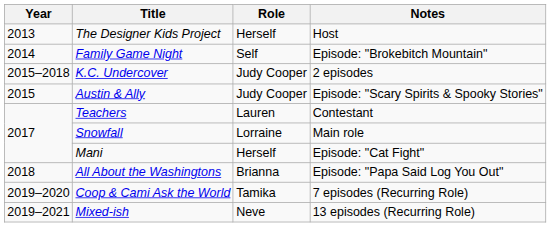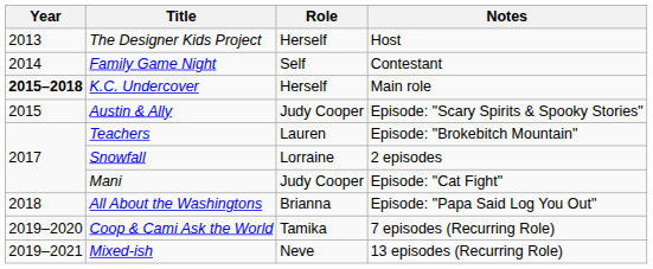 <table class="wikitable">
 <tr>
 <th>Year</th>
 <th>Title</th>
 <th>Role</th>
 <th>Notes</th>
 </tr>
 <tr>
 <td>2013</td>
 <td><em>The Designer Kids Project</em></td>
 <td>Herself</td>
 <td>Host</td>
 </tr>
 <tr>
 <td>2014</td>
 <td><em><a href='#'>Family Game Night</a></em></td>
 <td>Self</td>
-<td>Episode: "Brokebitch Mountain"</td>
+<td>Contestant</td>
 </tr>
 <tr>
-<td>2015–2018</td>
+<td><strong>2015–2018</strong></td>
 <td><em><a href='#'>K.C. Undercover</a></em></td>
-<td>Judy Cooper</td>
-<td>2 episodes</td>
+<td>Herself</td>
+<td>Main role</td>
 </tr>
 <tr>
 <td>2015</td>
 <td><em><a href='#'>Austin & Ally</a></em></td>
 <td>Judy Cooper</td>
 <td>Episode: "Scary Spirits & Spooky Stories"</td>
 </tr>
 <tr>
 <td rowspan="3">2017</td>
 <td><em><a href='#'>Teachers</a></em></td>
 <td>Lauren</td>
-<td>Contestant</td>
+<td>Episode: "Brokebitch Mountain"</td>
 </tr>
 <tr>
 <td><em><a href='#'>Snowfall</a></em></td>
 <td>Lorraine</td>
-<td>Main role</td>
+<td>2 episodes</td>
 </tr>
 <tr>
 <td><em>Mani</em></td>
-<td>Herself</td>
+<td>Judy Cooper</td>
 <td>Episode: "Cat Fight"</td>
 </tr>
 <tr>
 <td>2018</td>
 <td><em><a href='#'>All About the Washingtons</a></em></td>
 <td>Brianna</td>
 <td>Episode: "Papa Said Log You Out"</td>
 </tr>
 <tr>
 <td>2019–2020</td>
 <td><em><a href='#'>Coop & Cami Ask the World</a></em></td>
 <td>Tamika</td>
 <td>7 episodes (Recurring Role)</td>
 </tr>
 <tr>
 <td>2019–2021</td>
 <td><em><a href='#'>Mixed-ish</a></em></td>
 <td>Neve</td>
 <td>13 episodes (Recurring Role)</td>
 </tr>
 </table>
